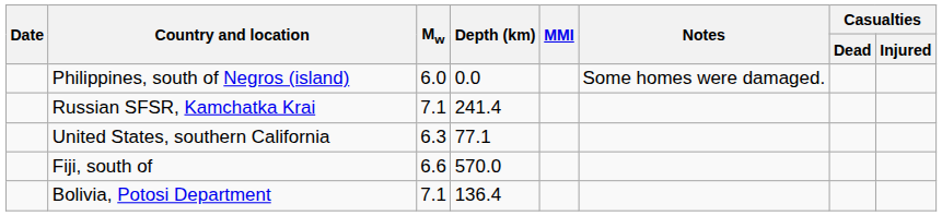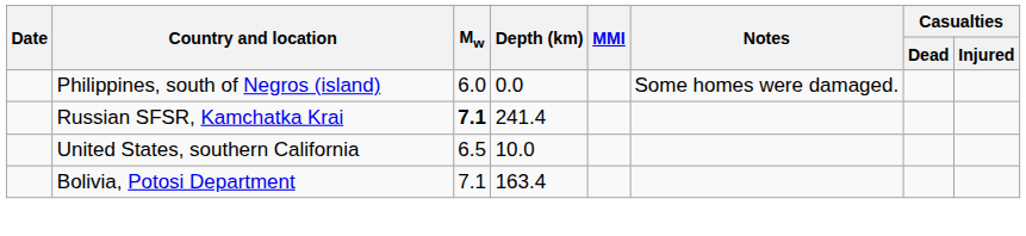 <table class="wikitable sortable sort-under" style="border:1px black; margin-left:1em;">
 <tr>
 <th rowspan="2"><small>Date</small></th>
 <th rowspan="2" style="width: 310px"><small>Country and location</small></th>
 <th rowspan="2"><small>M<sub>w</sub></small></th>
 <th rowspan="2"><small>Depth (km)</small></th>
 <th rowspan="2"><small><a href='#'>MMI</a></small></th>
 <th rowspan="2" class="unsortable"><small>Notes</small></th>
 <th colspan="2"><small>Casualties</small></th>
 </tr>
 <tr>
 <th><small>Dead</small></th>
 <th><small>Injured</small></th>
 </tr>
 <tr>
 <td></td>
 <td>Philippines, south of <a href='#'>Negros (island)</a></td>
 <td>6.0</td>
 <td>0.0</td>
 <td></td>
 <td>Some homes were damaged.</td>
 <td></td>
 <td></td>
 </tr>
 <tr>
 <td></td>
 <td>Russian SFSR, <a href='#'>Kamchatka Krai</a></td>
-<td>7.1</td>
+<td><strong>7.1</strong></td>
 <td>241.4</td>
 <td></td>
 <td></td>
 <td></td>
 <td></td>
 </tr>
 <tr>
 <td></td>
 <td>United States, southern California</td>
-<td>6.3</td>
-<td>77.1</td>
-<td></td>
-<td></td>
-<td></td>
-<td></td>
-</tr>
-<tr>
-<td></td>
-<td>Fiji, south of</td>
-<td>6.6</td>
-<td>570.0</td>
+<td>6.5</td>
+<td>10.0</td>
 <td></td>
 <td></td>
 <td></td>
 <td></td>
 </tr>
 <tr>
 <td></td>
 <td>Bolivia, <a href='#'>Potosi Department</a></td>
 <td>7.1</td>
-<td>136.4</td>
+<td>163.4</td>
 <td></td>
 <td></td>
 <td></td>
 <td></td>
 </tr>
 </table>
